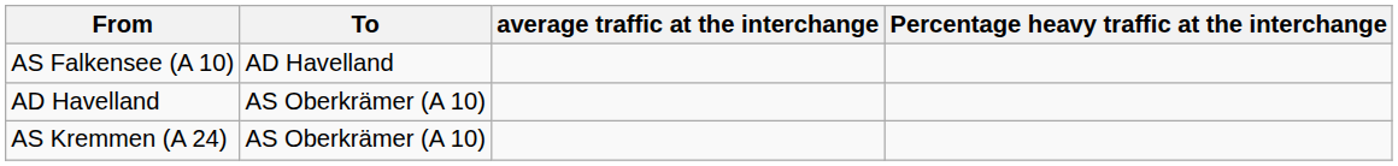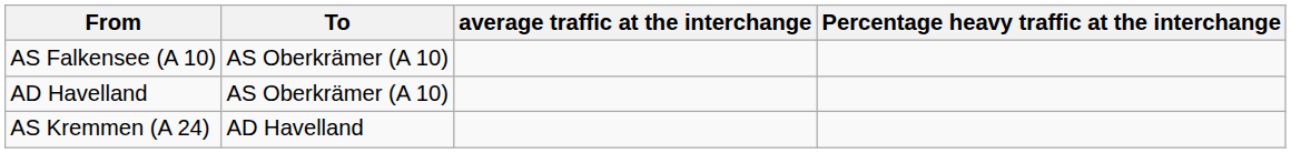 <table class="wikitable">
 <tr>
 <th>From</th>
 <th>To</th>
 <th>average traffic at the interchange</th>
 <th>Percentage heavy traffic at the interchange</th>
 </tr>
 <tr>
 <td>AS Falkensee (A 10)</td>
-<td>AD Havelland</td>
+<td>AS Oberkrämer (A 10)</td>
 <td></td>
 <td></td>
 </tr>
 <tr>
 <td>AD Havelland</td>
 <td>AS Oberkrämer (A 10)</td>
 <td></td>
 <td></td>
 </tr>
 <tr>
 <td>AS Kremmen (A 24)</td>
-<td>AS Oberkrämer (A 10)</td>
+<td>AD Havelland</td>
 <td></td>
 <td></td>
 </tr>
 </table>
